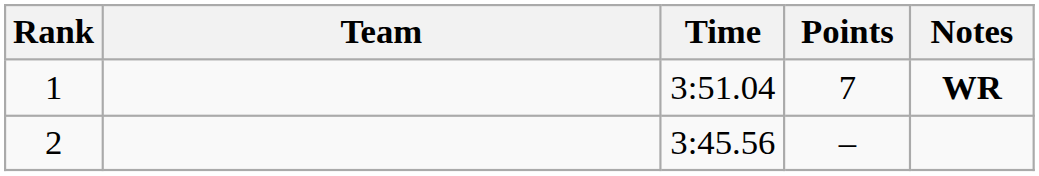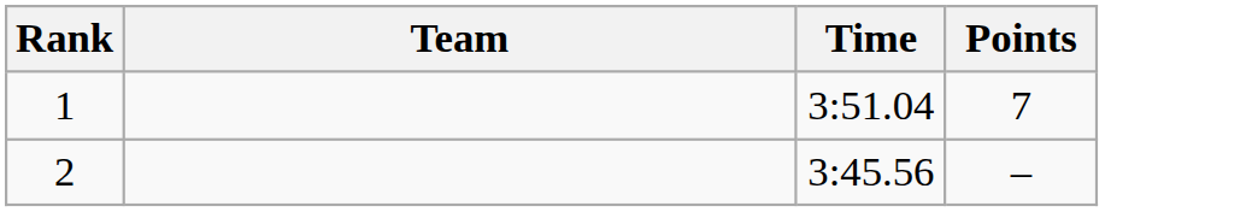 <table class="wikitable" style="text-align:center">
 <tr>
 <th>Rank</th>
 <th style="width:250px;">Team</th>
 <th style="width:50px;">Time</th>
 <th style="width:50px;">Points</th>
-<th style="width:50px;">Notes</th>
 </tr>
 <tr>
 <td style="vertical-align:top;">1</td>
 <td></td>
 <td style="vertical-align:top;">3:51.04</td>
 <td style="vertical-align:top;">7</td>
-<td style="vertical-align:top;"><span><strong>WR</strong></span></td>
 </tr>
 <tr>
 <td style="vertical-align:top;">2</td>
 <td></td>
 <td style="vertical-align:top;">3:45.56</td>
 <td style="vertical-align:top;">–</td>
-<td style="vertical-align:top;"></td>
 </tr>
 </table>
